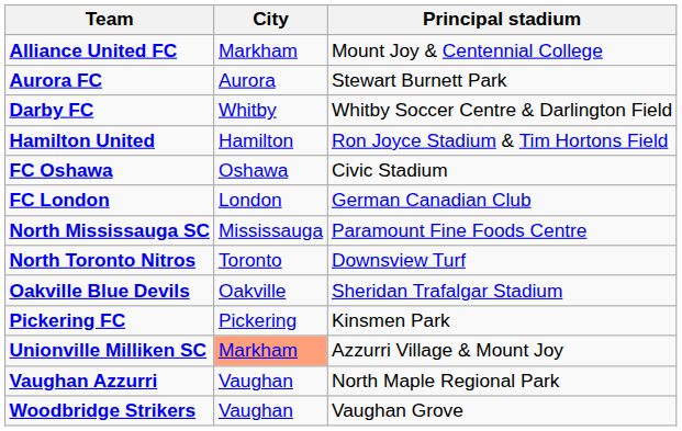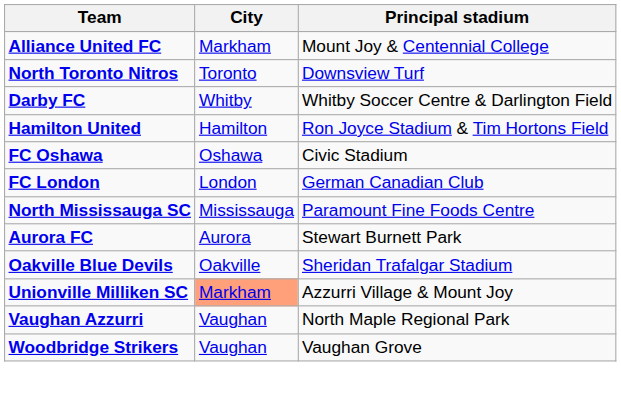 <table class="wikitable sortable">
 <tr>
 <th style="background:">Team</th>
 <th style="background:">City</th>
 <th style="background:">Principal stadium</th>
 </tr>
 <tr>
 <td><strong><a href='#'>Alliance United FC</a></strong></td>
 <td><a href='#'>Markham</a></td>
 <td>Mount Joy & <a href='#'>Centennial College</a></td>
 </tr>
 <tr>
-<td><strong><a href='#'>Aurora FC</a></strong></td>
-<td><a href='#'>Aurora</a></td>
-<td>Stewart Burnett Park</td>
+<td><strong><a href='#'>North Toronto Nitros</a></strong></td>
+<td><a href='#'>Toronto</a></td>
+<td><a href='#'>Downsview Turf</a></td>
 </tr>
 <tr>
 <td><strong><a href='#'>Darby FC</a></strong></td>
 <td><a href='#'>Whitby</a></td>
 <td>Whitby Soccer Centre & Darlington Field</td>
 </tr>
 <tr>
 <td><strong><a href='#'>Hamilton United</a></strong></td>
 <td><a href='#'>Hamilton</a></td>
 <td><a href='#'>Ron Joyce Stadium</a> & <a href='#'>Tim Hortons Field</a></td>
 </tr>
 <tr>
 <td><strong><a href='#'>FC Oshawa</a></strong></td>
 <td><a href='#'>Oshawa</a></td>
 <td>Civic Stadium</td>
 </tr>
 <tr>
 <td><strong><a href='#'>FC London</a></strong></td>
 <td><a href='#'>London</a></td>
 <td><a href='#'>German Canadian Club</a></td>
 </tr>
 <tr>
 <td><strong><a href='#'>North Mississauga SC</a></strong></td>
 <td><a href='#'>Mississauga</a></td>
 <td><a href='#'>Paramount Fine Foods Centre</a></td>
 </tr>
 <tr>
-<td><strong><a href='#'>North Toronto Nitros</a></strong></td>
-<td><a href='#'>Toronto</a></td>
-<td><a href='#'>Downsview Turf</a></td>
+<td><strong><a href='#'>Aurora FC</a></strong></td>
+<td><a href='#'>Aurora</a></td>
+<td>Stewart Burnett Park</td>
 </tr>
 <tr>
 <td><strong><a href='#'>Oakville Blue Devils</a></strong></td>
 <td><a href='#'>Oakville</a></td>
 <td><a href='#'>Sheridan Trafalgar Stadium</a></td>
-</tr>
-<tr>
-<td><strong><a href='#'>Pickering FC</a></strong></td>
-<td><a href='#'>Pickering</a></td>
-<td>Kinsmen Park</td>
 </tr>
 <tr>
 <td><strong><a href='#'>Unionville Milliken SC</a></strong></td>
 <td style="background: lightsalmon;"><a href='#'>Markham</a></td>
 <td>Azzurri Village & Mount Joy</td>
 </tr>
 <tr>
 <td><strong><a href='#'>Vaughan Azzurri</a></strong></td>
 <td><a href='#'>Vaughan</a></td>
 <td>North Maple Regional Park</td>
 </tr>
 <tr>
 <td><strong><a href='#'>Woodbridge Strikers</a></strong></td>
 <td><a href='#'>Vaughan</a></td>
 <td>Vaughan Grove</td>
 </tr>
 </table>
